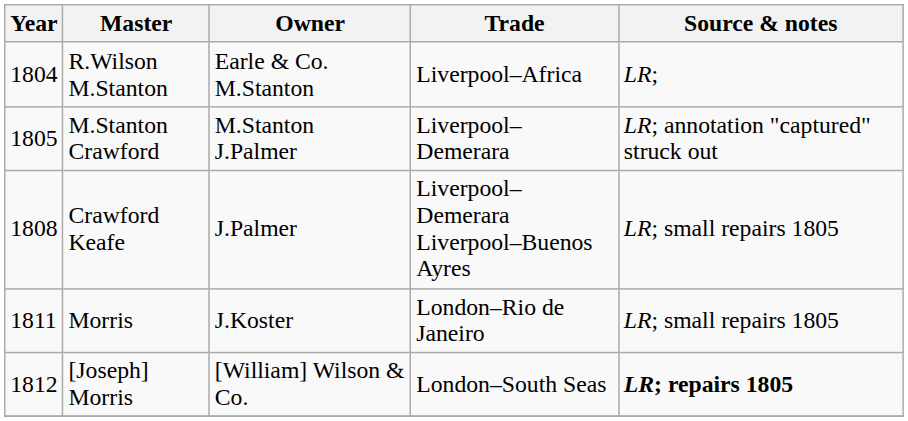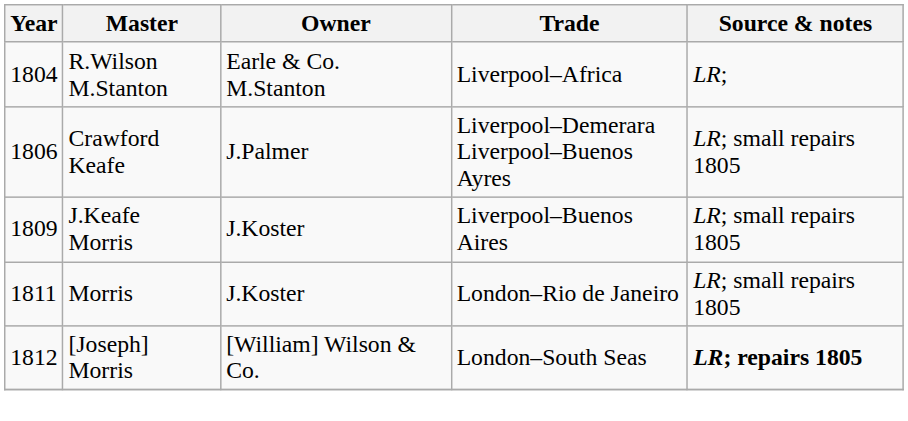 <table class=" wikitable">
 <tr>
 <th>Year</th>
 <th>Master</th>
 <th>Owner</th>
 <th>Trade</th>
 <th>Source & notes</th>
 </tr>
 <tr>
 <td>1804</td>
 <td>R.Wilson<br>M.Stanton</td>
 <td>Earle & Co.<br>M.Stanton</td>
 <td>Liverpool–Africa</td>
 <td><em>LR</em>;</td>
 </tr>
 <tr>
-<td>1805</td>
-<td>M.Stanton<br>Crawford</td>
-<td>M.Stanton<br>J.Palmer</td>
-<td>Liverpool–Demerara</td>
-<td><em>LR</em>; annotation "captured" struck out</td>
-</tr>
-<tr>
-<td>1808</td>
+<td>1806</td>
 <td>Crawford<br>Keafe</td>
 <td>J.Palmer</td>
 <td>Liverpool–Demerara<br>Liverpool–Buenos Ayres</td>
+<td><em>LR</em>; small repairs 1805</td>
+</tr>
+<tr>
+<td>1809</td>
+<td>J.Keafe<br>Morris</td>
+<td>J.Koster</td>
+<td>Liverpool–Buenos Aires</td>
 <td><em>LR</em>; small repairs 1805</td>
 </tr>
 <tr>
 <td>1811</td>
 <td>Morris</td>
 <td>J.Koster</td>
 <td>London–Rio de Janeiro</td>
 <td><em>LR</em>; small repairs 1805</td>
 </tr>
 <tr>
 <td>1812</td>
 <td>[Joseph] Morris</td>
 <td>[William] Wilson & Co.</td>
 <td>London–South Seas</td>
 <td><strong><em>LR</em>; repairs 1805</strong></td>
 </tr>
 <tr>
 </tr>
 </table>
